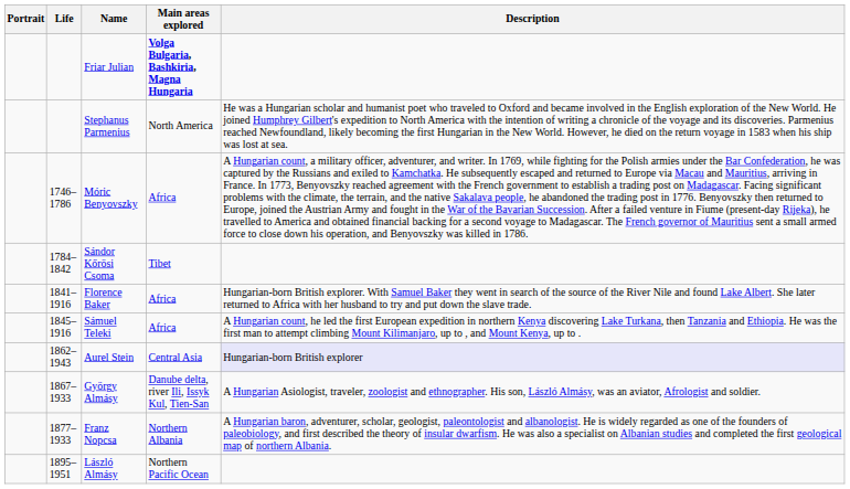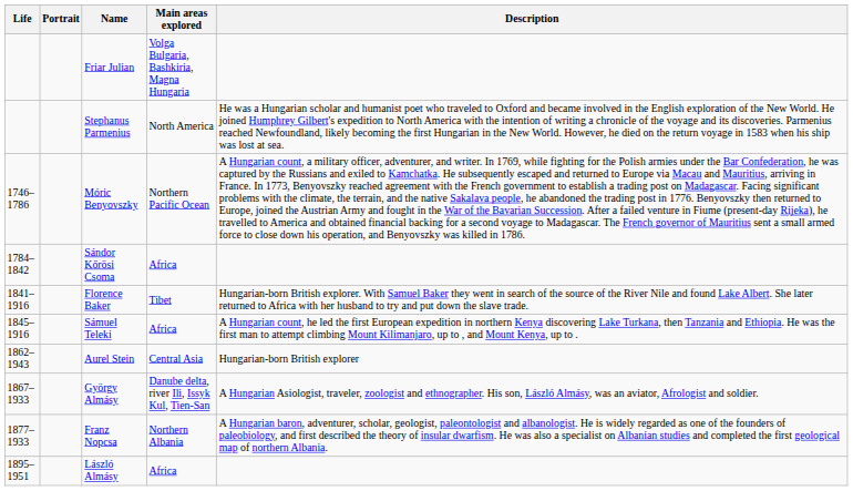 <table class="wikitable sortable">
 <tr>
+<th scope=col>Life</th>
 <th scope=col class="unsortable">Portrait</th>
-<th scope=col>Life</th>
 <th scope=col>Name</th>
 <th scope=col class="unsortable">Main areas explored</th>
 <th scope=col class="unsortable">Description</th>
 </tr>
 <tr>
 <td></td>
 <td></td>
 <td><a href='#'>Friar Julian</a></td>
-<td><strong><a href='#'>Volga Bulgaria</a>, <a href='#'>Bashkiria</a>, <a href='#'>Magna Hungaria</a></strong></td>
+<td><a href='#'>Volga Bulgaria</a>, <a href='#'>Bashkiria</a>, <a href='#'>Magna Hungaria</a></td>
 <td></td>
 </tr>
 <tr>
 <td></td>
 <td></td>
 <td><a href='#'>Stephanus Parmenius</a></td>
 <td>North America</td>
 <td>He was a Hungarian scholar and humanist poet who traveled to Oxford and became involved in the English exploration of the New World. He joined <a href='#'>Humphrey Gilbert</a>'s expedition to North America with the intention of writing a chronicle of the voyage and its discoveries. Parmenius reached Newfoundland, likely becoming the first Hungarian in the New World. However, he died on the return voyage in 1583 when his ship was lost at sea.</td>
 </tr>
 <tr>
+<td>1746–1786</td>
 <td></td>
-<td>1746–1786</td>
 <td><a href='#'>Móric Benyovszky</a></td>
-<td><a href='#'>Africa</a></td>
+<td>Northern <a href='#'>Pacific Ocean</a></td>
 <td>A <a href='#'>Hungarian count</a>, a military officer, adventurer, and writer. In 1769, while fighting for the Polish armies under the <a href='#'>Bar Confederation</a>, he was captured by the Russians and exiled to <a href='#'>Kamchatka</a>. He subsequently escaped and returned to Europe via <a href='#'>Macau</a> and <a href='#'>Mauritius</a>, arriving in France. In 1773, Benyovszky reached agreement with the French government to establish a trading post on <a href='#'>Madagascar</a>. Facing significant problems with the climate, the terrain, and the native <a href='#'>Sakalava people</a>, he abandoned the trading post in 1776. Benyovszky then returned to Europe, joined the Austrian Army and fought in the <a href='#'>War of the Bavarian Succession</a>. After a failed venture in Fiume (present-day <a href='#'>Rijeka</a>), he travelled to America and obtained financial backing for a second voyage to Madagascar. The <a href='#'>French governor of Mauritius</a> sent a small armed force to close down his operation, and Benyovszky was killed in 1786.</td>
 </tr>
 <tr>
+<td>1784–1842</td>
 <td></td>
-<td>1784–1842</td>
 <td><a href='#'>Sándor Kőrösi Csoma</a></td>
-<td><a href='#'>Tibet</a></td>
+<td><a href='#'>Africa</a></td>
 <td></td>
 </tr>
 <tr>
+<td>1841–1916</td>
 <td></td>
-<td>1841–1916</td>
 <td><a href='#'>Florence Baker</a></td>
-<td><a href='#'>Africa</a></td>
+<td><a href='#'>Tibet</a></td>
 <td>Hungarian-born British explorer. With <a href='#'>Samuel Baker</a> they went in search of the source of the River Nile and found <a href='#'>Lake Albert</a>. She later returned to Africa with her husband to try and put down the slave trade.</td>
 </tr>
 <tr>
+<td>1845–1916</td>
 <td></td>
-<td>1845–1916</td>
 <td><a href='#'>Sámuel Teleki</a></td>
 <td><a href='#'>Africa</a></td>
 <td>A <a href='#'>Hungarian count</a>, he led the first European expedition in northern <a href='#'>Kenya</a> discovering <a href='#'>Lake Turkana</a>, then <a href='#'>Tanzania</a> and <a href='#'>Ethiopia</a>. He was the first man to attempt climbing <a href='#'>Mount Kilimanjaro</a>, up to , and <a href='#'>Mount Kenya</a>, up to .</td>
 </tr>
 <tr>
+<td>1862–1943</td>
 <td></td>
-<td>1862–1943</td>
 <td><a href='#'>Aurel Stein</a></td>
 <td><a href='#'>Central Asia</a></td>
-<td style="background: lavender;">Hungarian-born British explorer</td>
+<td>Hungarian-born British explorer</td>
 </tr>
 <tr>
+<td>1867–1933</td>
 <td></td>
-<td>1867–1933</td>
 <td><a href='#'>György Almásy</a></td>
 <td><a href='#'>Danube delta</a>, river <a href='#'>Ili</a>, <a href='#'>Issyk Kul</a>, <a href='#'>Tien-San</a></td>
 <td>A <a href='#'>Hungarian</a> Asiologist, traveler, <a href='#'>zoologist</a> and <a href='#'>ethnographer</a>. His son, <a href='#'>László Almásy</a>, was an aviator, <a href='#'>Afrologist</a> and soldier.</td>
 </tr>
 <tr>
+<td>1877–1933</td>
 <td></td>
-<td>1877–1933</td>
 <td><a href='#'>Franz Nopcsa</a></td>
 <td><a href='#'>Northern Albania</a></td>
 <td>A <a href='#'>Hungarian baron</a>, adventurer, scholar, geologist, <a href='#'>paleontologist</a> and <a href='#'>albanologist</a>. He is widely regarded as one of the founders of <a href='#'>paleobiology</a>, and first described the theory of <a href='#'>insular dwarfism</a>. He was also a specialist on <a href='#'>Albanian studies</a> and completed the first <a href='#'>geological map</a> of <a href='#'>northern Albania</a>.</td>
 </tr>
 <tr>
+<td>1895–1951</td>
 <td></td>
-<td>1895–1951</td>
 <td><a href='#'>László Almásy</a></td>
-<td>Northern <a href='#'>Pacific Ocean</a></td>
+<td><a href='#'>Africa</a></td>
 <td></td>
 </tr>
 </table>
